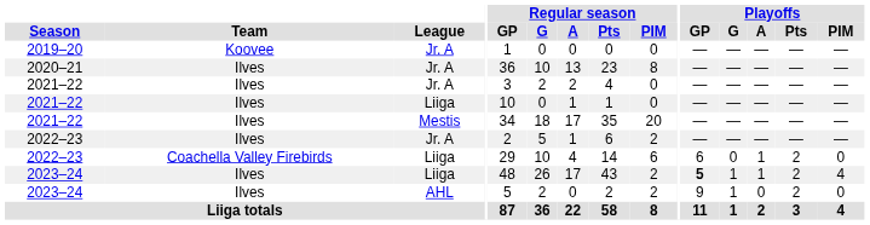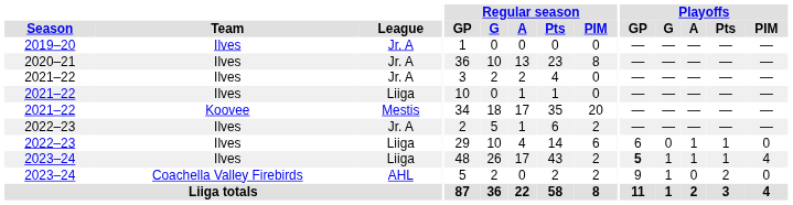 <table border="0" cellpadding="1" cellspacing="0" style="text-align:center; width:60em">
 <tr bgcolor="#e0e0e0">
 <th colspan="3" bgcolor="#ffffff"></th>
 <th rowspan="100" bgcolor="#ffffff"></th>
 <th colspan="5"><a href='#'>Regular season</a></th>
 <th rowspan="100" bgcolor="#ffffff"></th>
 <th colspan="5"><a href='#'>Playoffs</a></th>
 </tr>
 <tr bgcolor="#e0e0e0">
 <th><a href='#'>Season</a></th>
 <th>Team</th>
 <th>League</th>
 <th>GP</th>
 <th><a href='#'>G</a></th>
 <th><a href='#'>A</a></th>
 <th><a href='#'>Pts</a></th>
 <th><a href='#'>PIM</a></th>
 <th>GP</th>
 <th>G</th>
 <th>A</th>
 <th>Pts</th>
 <th>PIM</th>
 </tr>
 <tr>
 <td><a href='#'>2019–20</a></td>
-<td><a href='#'>Koovee</a></td>
+<td><a href='#'>Ilves</a></td>
 <td><a href='#'>Jr. A</a></td>
 <td>1</td>
 <td>0</td>
 <td>0</td>
 <td>0</td>
 <td>0</td>
 <td>—</td>
 <td>—</td>
 <td>—</td>
 <td>—</td>
 <td>—</td>
 </tr>
 <tr bgcolor="#f0f0f0">
 <td>2020–21</td>
 <td>Ilves</td>
 <td>Jr. A</td>
 <td>36</td>
 <td>10</td>
 <td>13</td>
 <td>23</td>
 <td>8</td>
 <td>—</td>
 <td>—</td>
 <td>—</td>
 <td>—</td>
 <td>—</td>
 </tr>
 <tr>
 <td>2021–22</td>
 <td>Ilves</td>
 <td>Jr. A</td>
 <td>3</td>
 <td>2</td>
 <td>2</td>
 <td>4</td>
 <td>0</td>
 <td>—</td>
 <td>—</td>
 <td>—</td>
 <td>—</td>
 <td>—</td>
 </tr>
 <tr bgcolor="#f0f0f0">
 <td><a href='#'>2021–22</a></td>
 <td>Ilves</td>
 <td>Liiga</td>
 <td>10</td>
 <td>0</td>
 <td>1</td>
 <td>1</td>
 <td>0</td>
 <td>—</td>
 <td>—</td>
 <td>—</td>
 <td>—</td>
 <td>—</td>
 </tr>
 <tr>
 <td><a href='#'>2021–22</a></td>
-<td>Ilves</td>
+<td><a href='#'>Koovee</a></td>
 <td><a href='#'>Mestis</a></td>
 <td>34</td>
 <td>18</td>
 <td>17</td>
 <td>35</td>
 <td>20</td>
 <td>—</td>
 <td>—</td>
 <td>—</td>
 <td>—</td>
 <td>—</td>
 </tr>
 <tr bgcolor="#f0f0f0">
 <td>2022–23</td>
 <td>Ilves</td>
 <td>Jr. A</td>
 <td>2</td>
 <td>5</td>
 <td>1</td>
 <td>6</td>
 <td>2</td>
 <td>—</td>
 <td>—</td>
 <td>—</td>
 <td>—</td>
 <td>—</td>
 </tr>
 <tr>
 <td><a href='#'>2022–23</a></td>
-<td><a href='#'>Coachella Valley Firebirds</a></td>
+<td>Ilves</td>
 <td>Liiga</td>
 <td>29</td>
 <td>10</td>
 <td>4</td>
 <td>14</td>
 <td>6</td>
 <td>6</td>
 <td>0</td>
 <td>1</td>
-<td>2</td>
+<td>1</td>
 <td>0</td>
 </tr>
 <tr bgcolor="#f0f0f0">
 <td><a href='#'>2023–24</a></td>
 <td>Ilves</td>
 <td>Liiga</td>
 <td>48</td>
 <td>26</td>
 <td>17</td>
 <td>43</td>
 <td>2</td>
 <td><strong>5</strong></td>
 <td>1</td>
 <td>1</td>
-<td>2</td>
+<td>1</td>
 <td>4</td>
 </tr>
 <tr>
 <td><a href='#'>2023–24</a></td>
-<td>Ilves</td>
+<td><a href='#'>Coachella Valley Firebirds</a></td>
 <td><a href='#'>AHL</a></td>
 <td>5</td>
 <td>2</td>
 <td>0</td>
 <td>2</td>
 <td>2</td>
 <td>9</td>
 <td>1</td>
 <td>0</td>
 <td>2</td>
 <td>0</td>
 </tr>
 <tr bgcolor="#e0e0e0">
 <th colspan="3">Liiga totals</th>
 <th>87</th>
 <th>36</th>
 <th>22</th>
 <th>58</th>
 <th>8</th>
 <th>11</th>
 <th>1</th>
 <th>2</th>
 <th>3</th>
 <th>4</th>
 </tr>
 </table>
